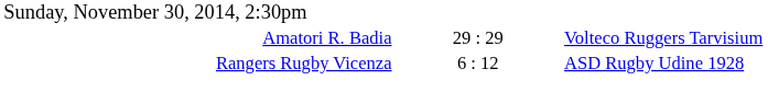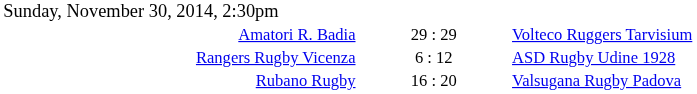 <table style="width:70%;" cellspacing="1">
 <tr>
 <th width=35%></th>
 <th width=15%></th>
 <th></th>
 </tr>
 <tr>
 <td>Sunday, November 30, 2014, 2:30pm</td>
 </tr>
 <tr style=font-size:90%>
 <td align=right><a href='#'>Amatori R. Badia</a></td>
 <td align=center>29 : 29</td>
 <td><a href='#'>Volteco Ruggers Tarvisium</a></td>
 </tr>
 <tr style=font-size:90%>
 <td align=right><a href='#'>Rangers Rugby Vicenza</a></td>
 <td align=center>6 : 12</td>
 <td><a href='#'>ASD Rugby Udine 1928</a></td>
 </tr>
+<tr style=font-size:90%>
+<td align=right><a href='#'>Rubano Rugby</a></td>
+<td align=center>16 : 20</td>
+<td><a href='#'>Valsugana Rugby Padova</a></td>
+</tr>
 </table>
